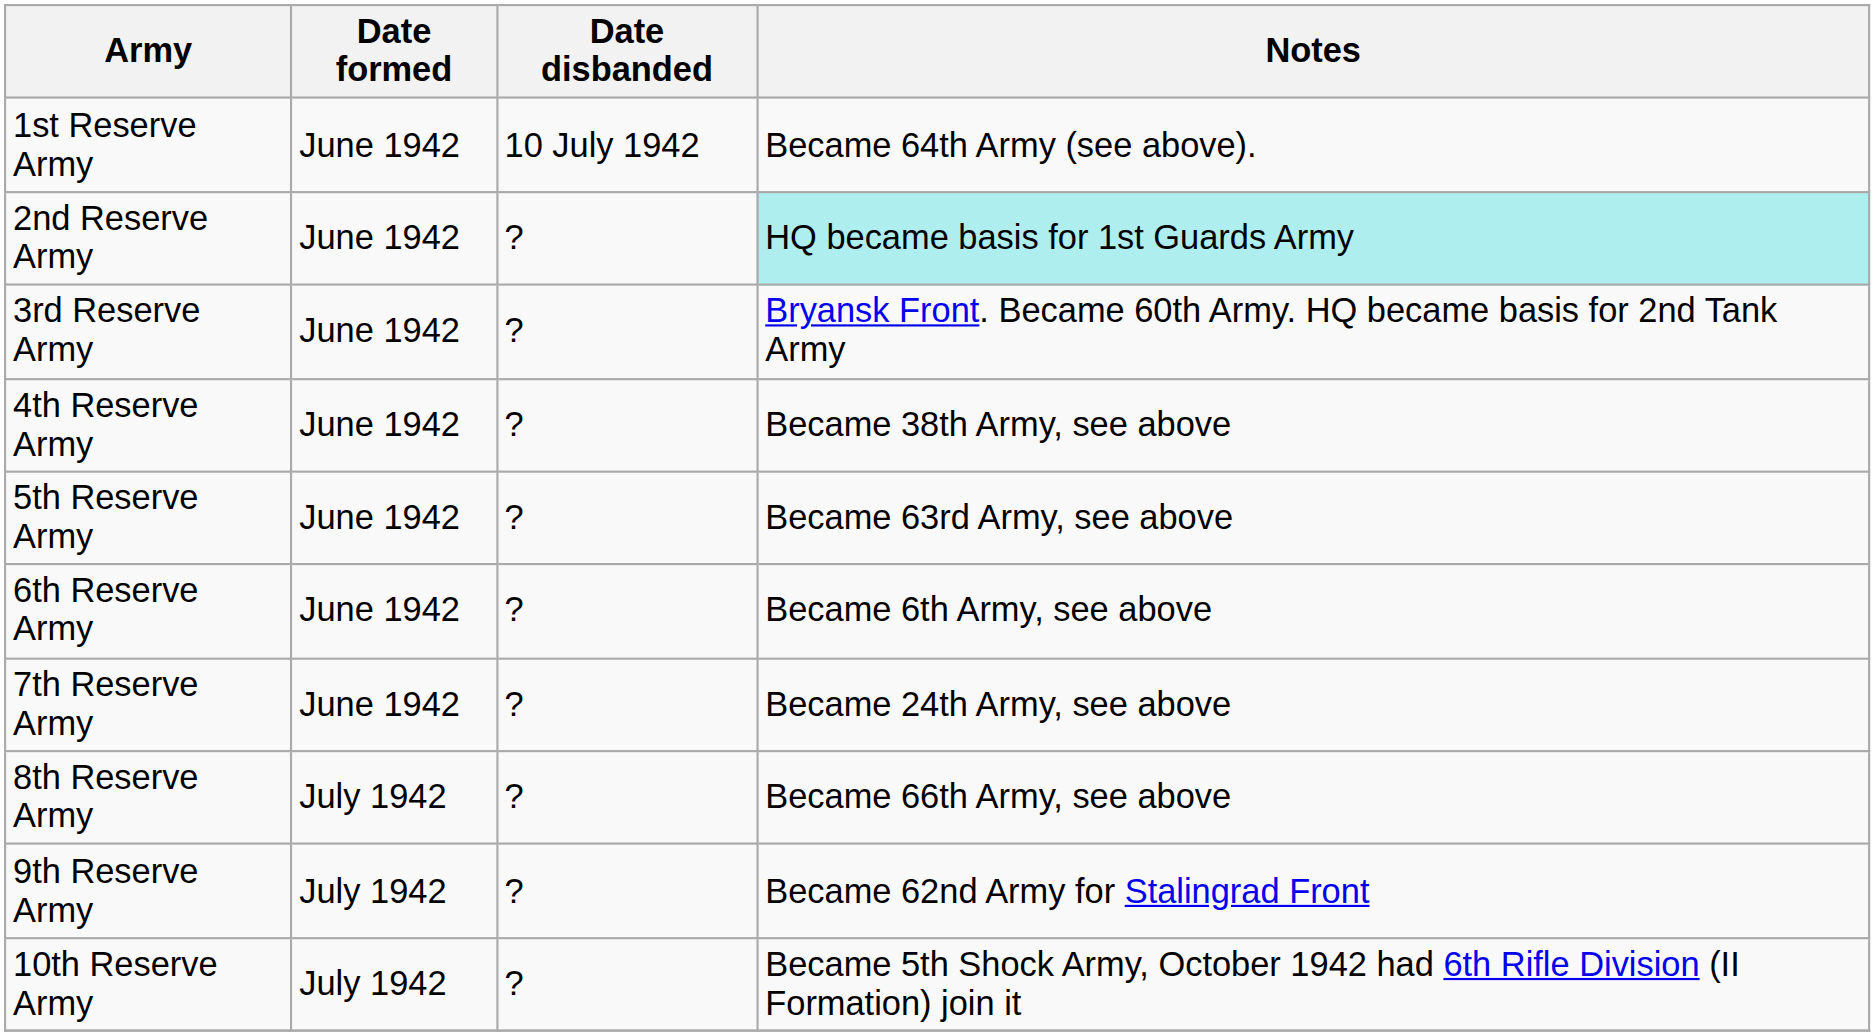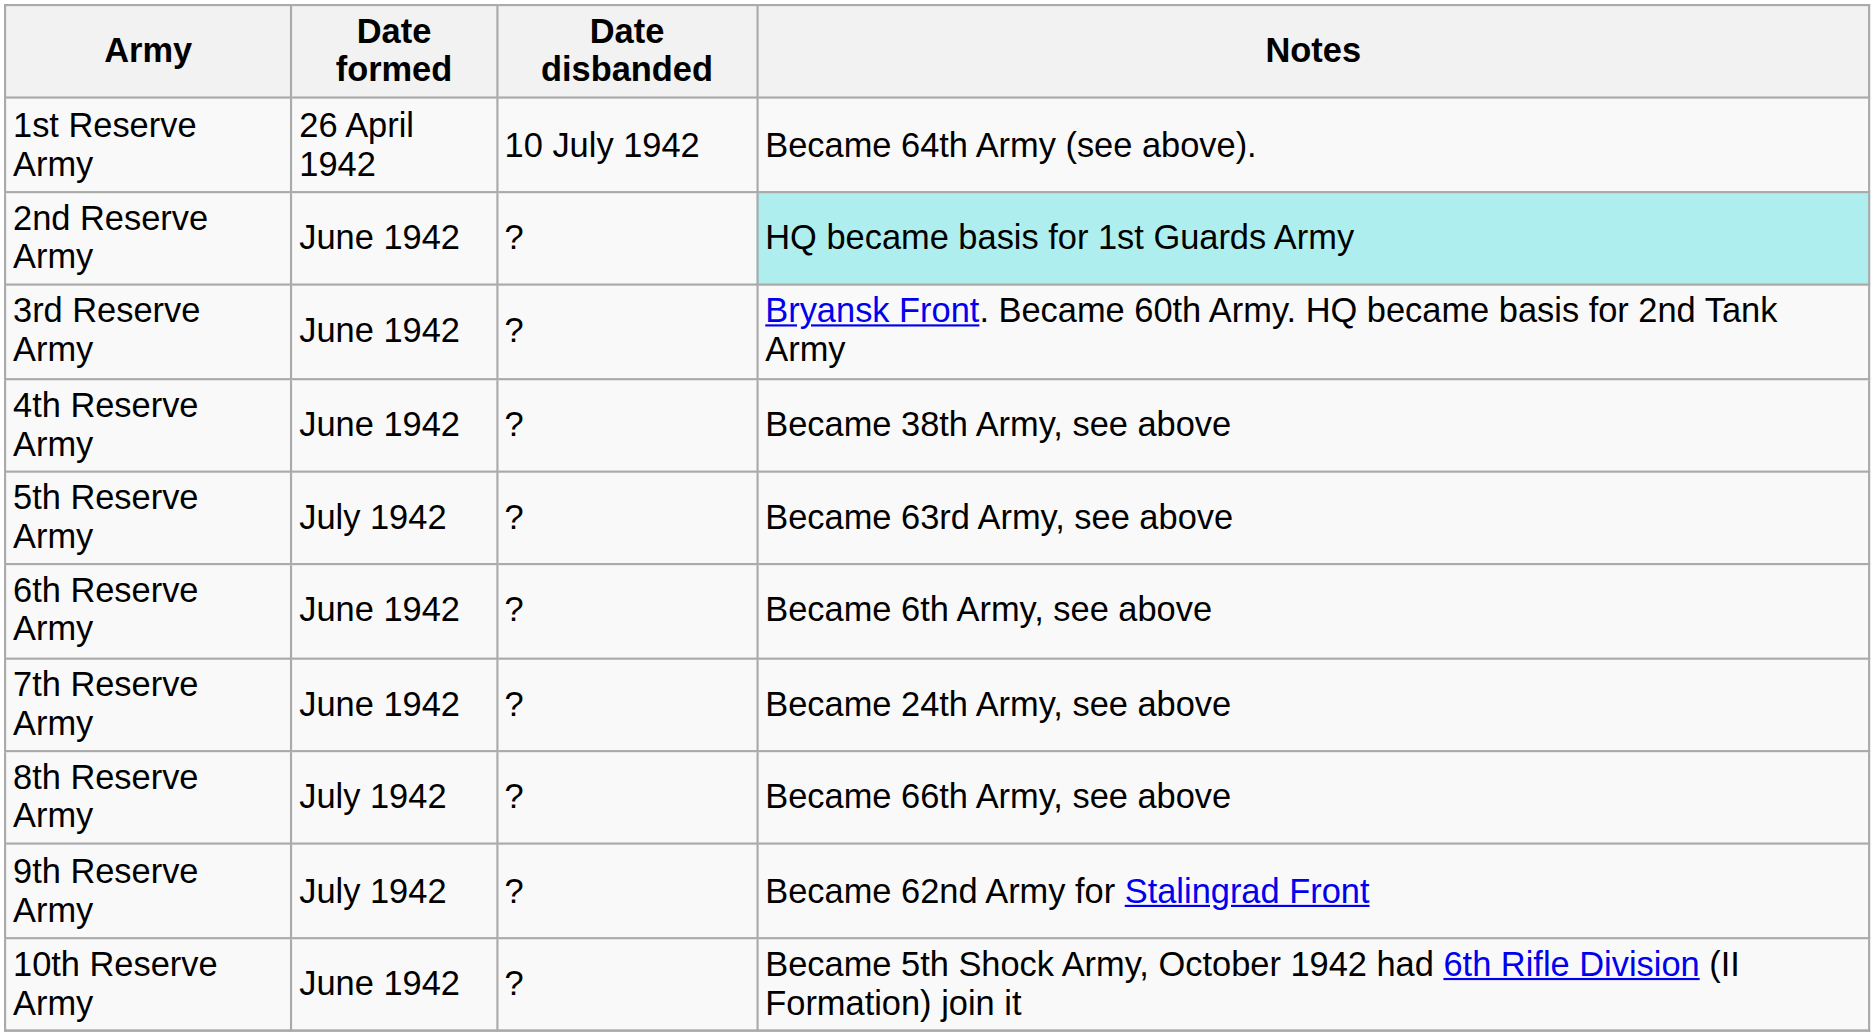 <table class="wikitable sortable">
 <tr>
 <th>Army</th>
 <th>Date formed</th>
 <th>Date disbanded</th>
 <th>Notes</th>
 </tr>
 <tr>
 <td>1st Reserve Army</td>
-<td>June 1942</td>
+<td>26 April 1942</td>
 <td>10 July 1942</td>
 <td>Became 64th Army (see above).</td>
 </tr>
 <tr>
 <td>2nd Reserve Army</td>
 <td>June 1942</td>
 <td>?</td>
 <td style="background: paleturquoise;">HQ became basis for 1st Guards Army</td>
 </tr>
 <tr>
 <td>3rd Reserve Army</td>
 <td>June 1942</td>
 <td>?</td>
 <td><a href='#'>Bryansk Front</a>. Became 60th Army. HQ became basis for 2nd Tank Army</td>
 </tr>
 <tr>
 <td>4th Reserve Army</td>
 <td>June 1942</td>
 <td>?</td>
 <td>Became 38th Army, see above</td>
 </tr>
 <tr>
 <td>5th Reserve Army</td>
-<td>June 1942</td>
+<td>July 1942</td>
 <td>?</td>
 <td>Became 63rd Army, see above</td>
 </tr>
 <tr>
 <td>6th Reserve Army</td>
 <td>June 1942</td>
 <td>?</td>
 <td>Became 6th Army, see above</td>
 </tr>
 <tr>
 <td>7th Reserve Army</td>
 <td>June 1942</td>
 <td>?</td>
 <td>Became 24th Army, see above</td>
 </tr>
 <tr>
 <td>8th Reserve Army</td>
 <td>July 1942</td>
 <td>?</td>
 <td>Became 66th Army, see above</td>
 </tr>
 <tr>
 <td>9th Reserve Army</td>
 <td>July 1942</td>
 <td>?</td>
 <td>Became 62nd Army for <a href='#'>Stalingrad Front</a></td>
 </tr>
 <tr>
 <td>10th Reserve Army</td>
-<td>July 1942</td>
+<td>June 1942</td>
 <td>?</td>
 <td>Became 5th Shock Army, October 1942 had <a href='#'>6th Rifle Division</a> (II Formation) join it </td>
 </tr>
 <tr>
 </tr>
 </table>
